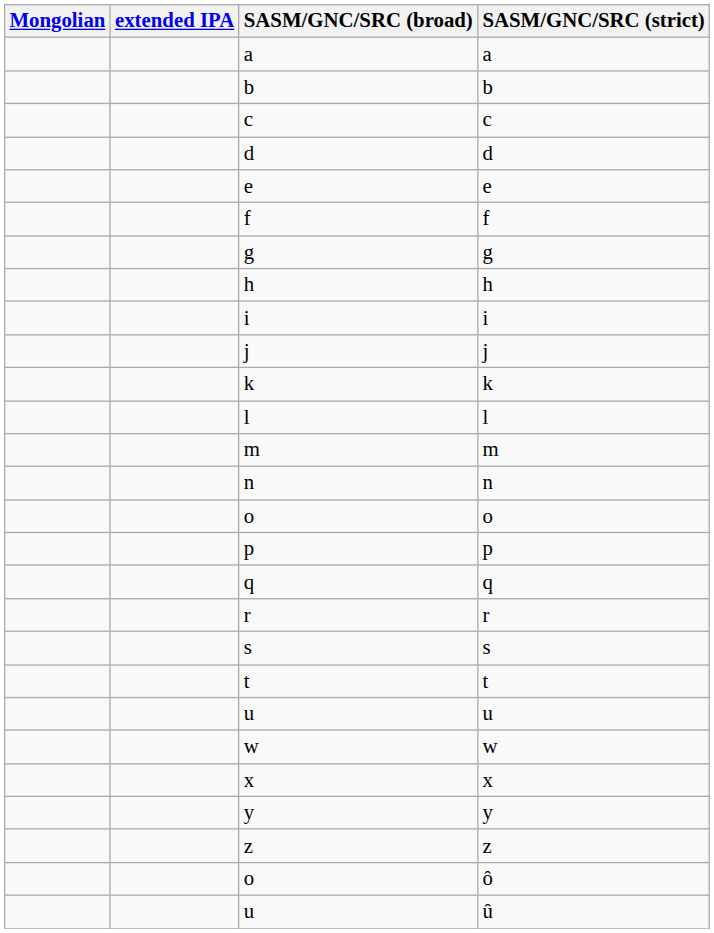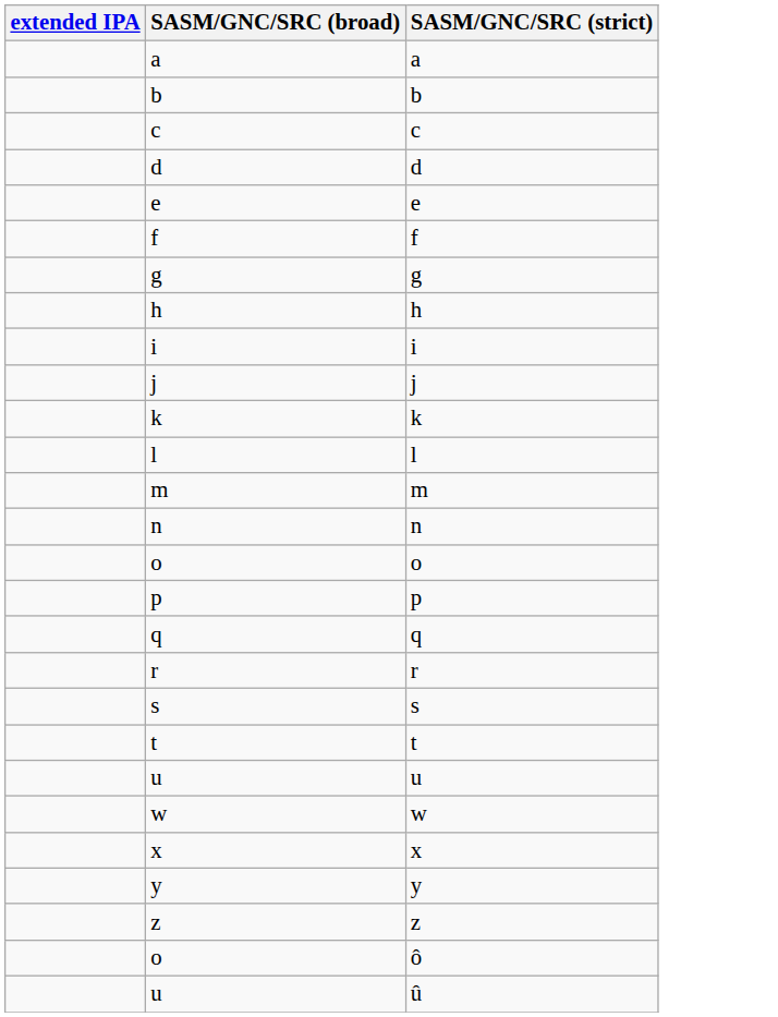 <table class="wikitable + sortable">
 <tr>
-<th><a href='#'>Mongolian</a></th>
 <th><a href='#'>extended IPA</a></th>
 <th>SASM/GNC/SRC (broad)</th>
 <th>SASM/GNC/SRC (strict)</th>
 </tr>
 <tr>
 <td></td>
-<td></td>
 <td>a</td>
 <td>a</td>
 </tr>
 <tr>
-<td></td>
 <td></td>
 <td>b</td>
 <td>b</td>
 </tr>
 <tr>
 <td></td>
-<td></td>
 <td>c</td>
 <td>c</td>
 </tr>
 <tr>
-<td></td>
 <td></td>
 <td>d</td>
 <td>d</td>
 </tr>
 <tr>
 <td></td>
-<td></td>
 <td>e</td>
 <td>e</td>
 </tr>
 <tr>
-<td></td>
 <td></td>
 <td>f</td>
 <td>f</td>
 </tr>
 <tr>
 <td></td>
-<td></td>
 <td>g</td>
 <td>g</td>
 </tr>
 <tr>
-<td></td>
 <td></td>
 <td>h</td>
 <td>h</td>
 </tr>
 <tr>
 <td></td>
-<td></td>
 <td>i</td>
 <td>i</td>
 </tr>
 <tr>
-<td></td>
 <td></td>
 <td>j</td>
 <td>j</td>
 </tr>
 <tr>
 <td></td>
-<td></td>
 <td>k</td>
 <td>k</td>
 </tr>
 <tr>
-<td></td>
 <td></td>
 <td>l</td>
 <td>l</td>
 </tr>
 <tr>
 <td></td>
-<td></td>
 <td>m</td>
 <td>m</td>
 </tr>
 <tr>
-<td></td>
 <td></td>
 <td>n</td>
 <td>n</td>
 </tr>
 <tr>
 <td></td>
-<td></td>
 <td>o</td>
 <td>o</td>
 </tr>
 <tr>
-<td></td>
 <td></td>
 <td>p</td>
 <td>p</td>
 </tr>
 <tr>
 <td></td>
-<td></td>
 <td>q</td>
 <td>q</td>
 </tr>
 <tr>
-<td></td>
 <td></td>
 <td>r</td>
 <td>r</td>
 </tr>
 <tr>
 <td></td>
-<td></td>
 <td>s</td>
 <td>s</td>
 </tr>
 <tr>
-<td></td>
 <td></td>
 <td>t</td>
 <td>t</td>
 </tr>
 <tr>
 <td></td>
-<td></td>
 <td>u</td>
 <td>u</td>
 </tr>
 <tr>
-<td></td>
 <td></td>
 <td>w</td>
 <td>w</td>
 </tr>
 <tr>
 <td></td>
-<td></td>
 <td>x</td>
 <td>x</td>
 </tr>
 <tr>
-<td></td>
 <td></td>
 <td>y</td>
 <td>y</td>
 </tr>
 <tr>
 <td></td>
-<td></td>
 <td>z</td>
 <td>z</td>
 </tr>
 <tr>
-<td></td>
 <td></td>
 <td>o</td>
 <td>ô</td>
 </tr>
 <tr>
 <td></td>
-<td></td>
 <td>u</td>
 <td>û</td>
 </tr>
 </table>
